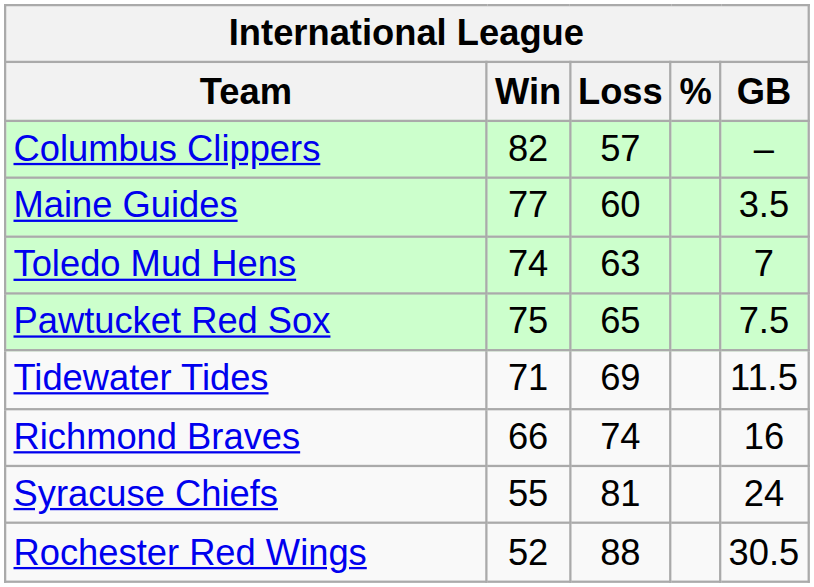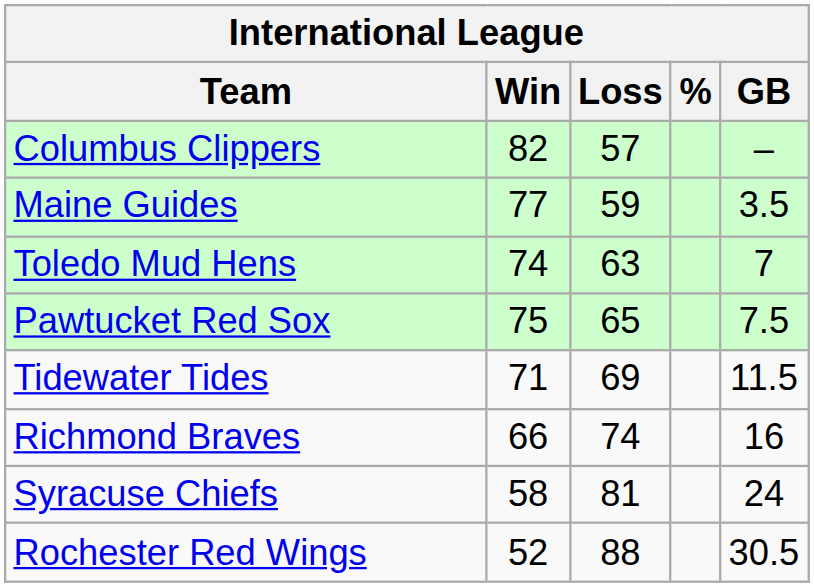 <table class="wikitable">
 <tr>
 <th colspan="5">International League</th>
 </tr>
 <tr>
 <th width="60%">Team</th>
 <th>Win</th>
 <th>Loss</th>
 <th>%</th>
 <th>GB</th>
 </tr>
 <tr align=center bgcolor=ccffcc>
 <td align=left><a href='#'>Columbus Clippers</a></td>
 <td>82</td>
 <td>57</td>
 <td></td>
 <td>–</td>
 </tr>
 <tr align=center bgcolor=ccffcc>
 <td align=left><a href='#'>Maine Guides</a></td>
 <td>77</td>
-<td>60</td>
+<td>59</td>
 <td></td>
 <td>3.5</td>
 </tr>
 <tr align=center bgcolor=ccffcc>
 <td align=left><a href='#'>Toledo Mud Hens</a></td>
 <td>74</td>
 <td>63</td>
 <td></td>
 <td>7</td>
 </tr>
 <tr align=center bgcolor=ccffcc>
 <td align=left><a href='#'>Pawtucket Red Sox</a></td>
 <td>75</td>
 <td>65</td>
 <td></td>
 <td>7.5</td>
 </tr>
 <tr align=center>
 <td align=left><a href='#'>Tidewater Tides</a></td>
 <td>71</td>
 <td>69</td>
 <td></td>
 <td>11.5</td>
 </tr>
 <tr align=center>
 <td align=left><a href='#'>Richmond Braves</a></td>
 <td>66</td>
 <td>74</td>
 <td></td>
 <td>16</td>
 </tr>
 <tr align=center>
 <td align=left><a href='#'>Syracuse Chiefs</a></td>
-<td>55</td>
+<td>58</td>
 <td>81</td>
 <td></td>
 <td>24</td>
 </tr>
 <tr align=center>
 <td align=left><a href='#'>Rochester Red Wings</a></td>
 <td>52</td>
 <td>88</td>
 <td></td>
 <td>30.5</td>
 </tr>
 </table>
